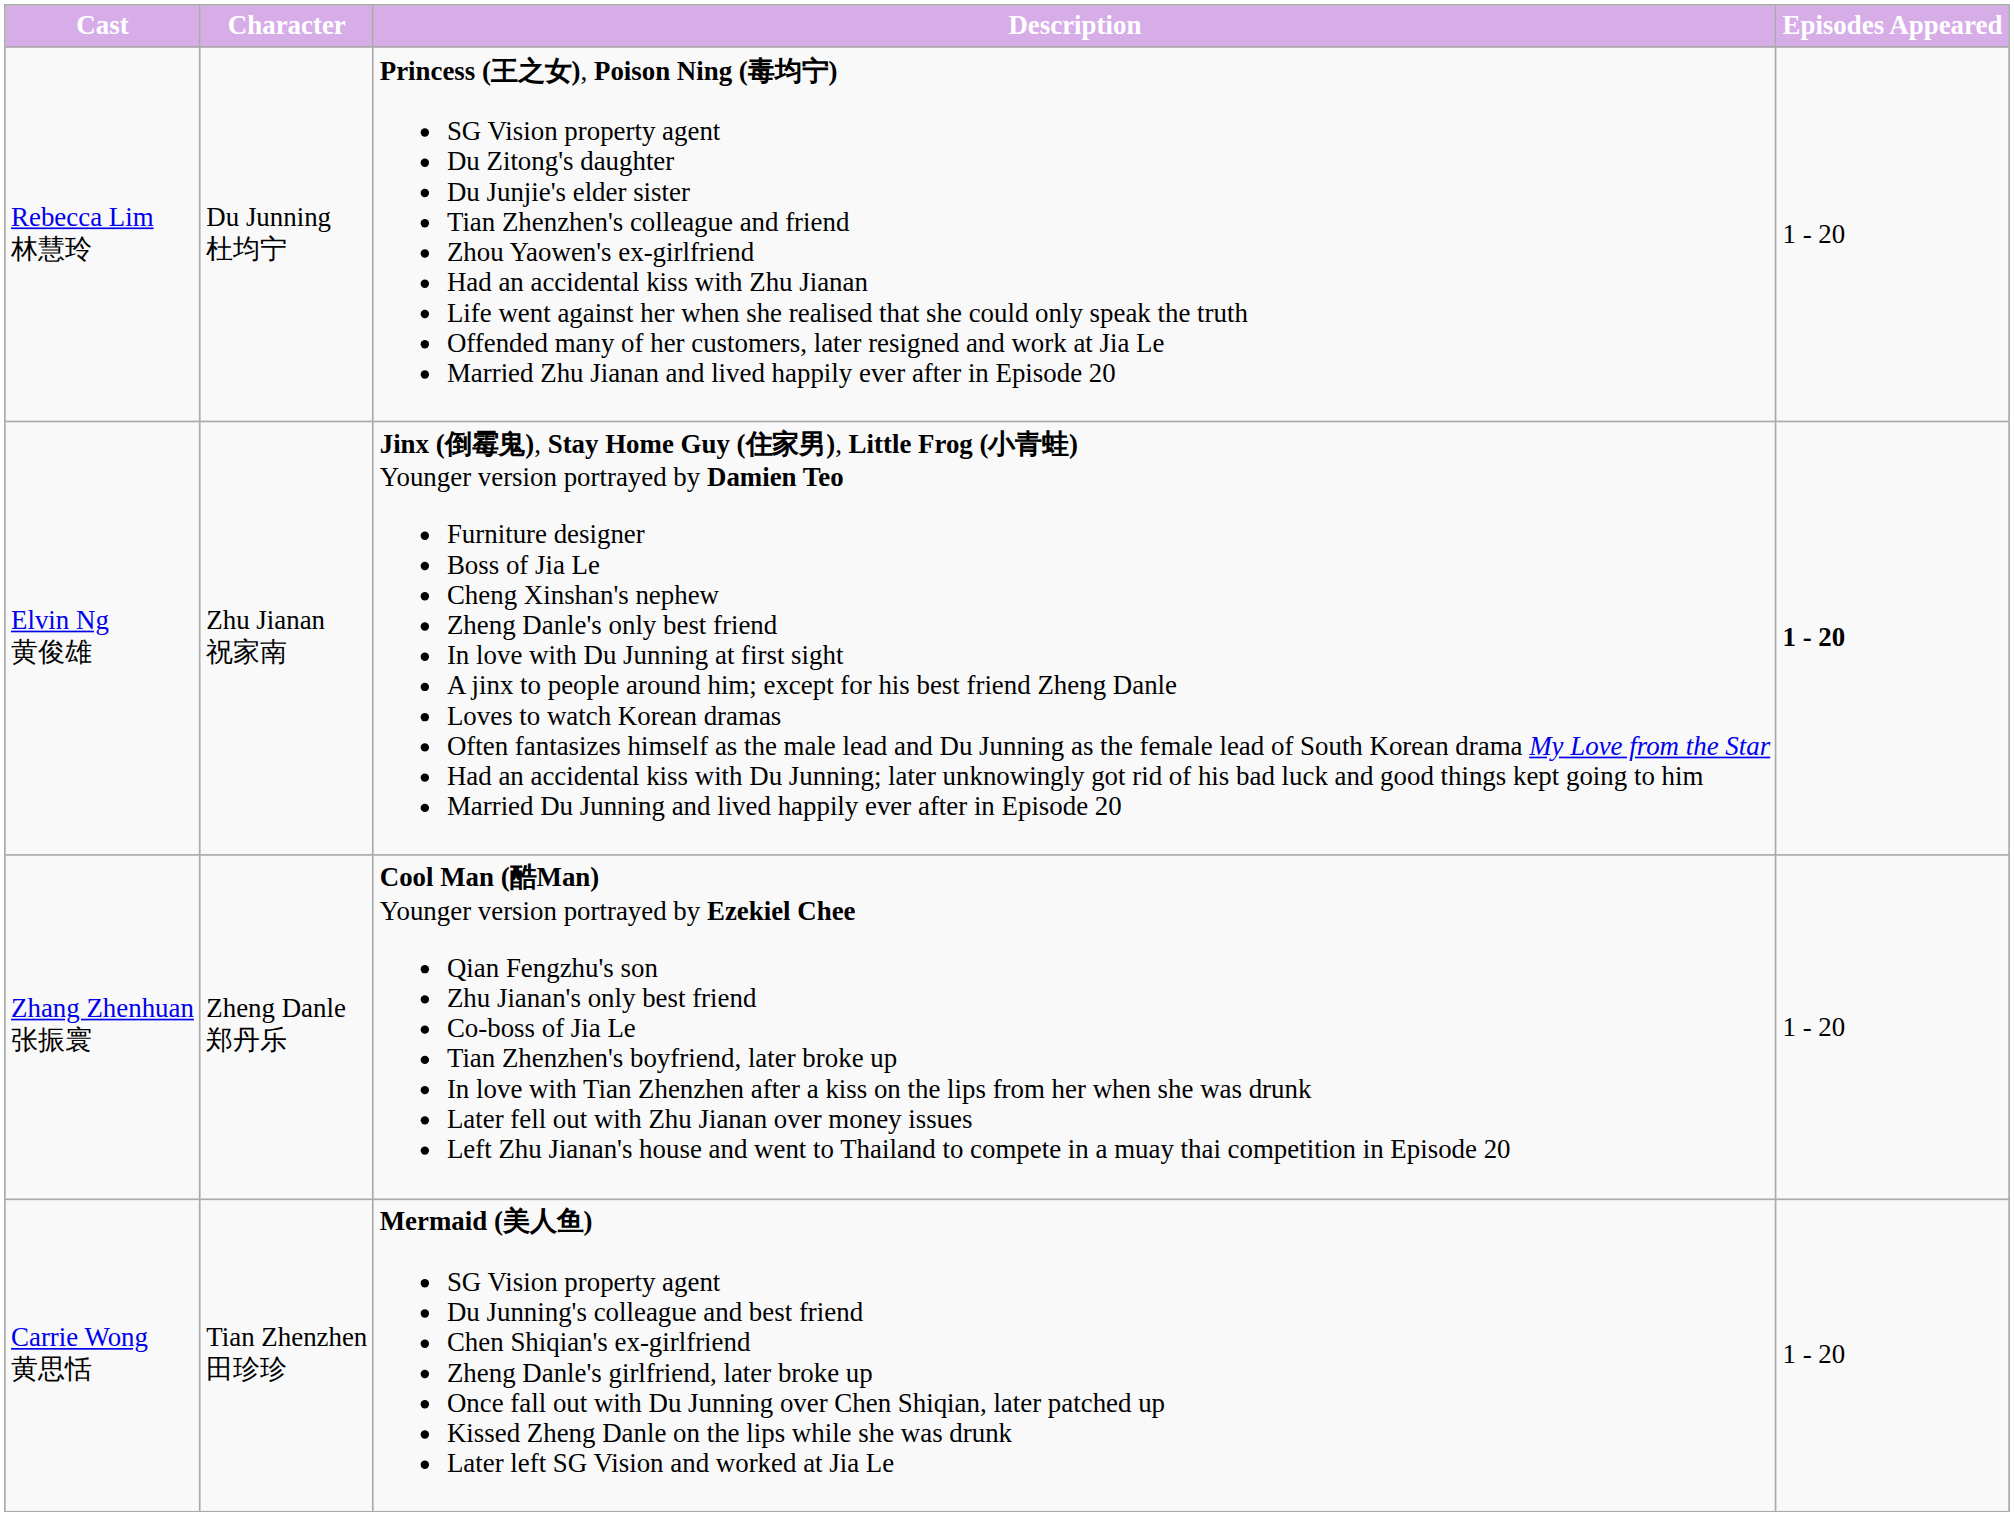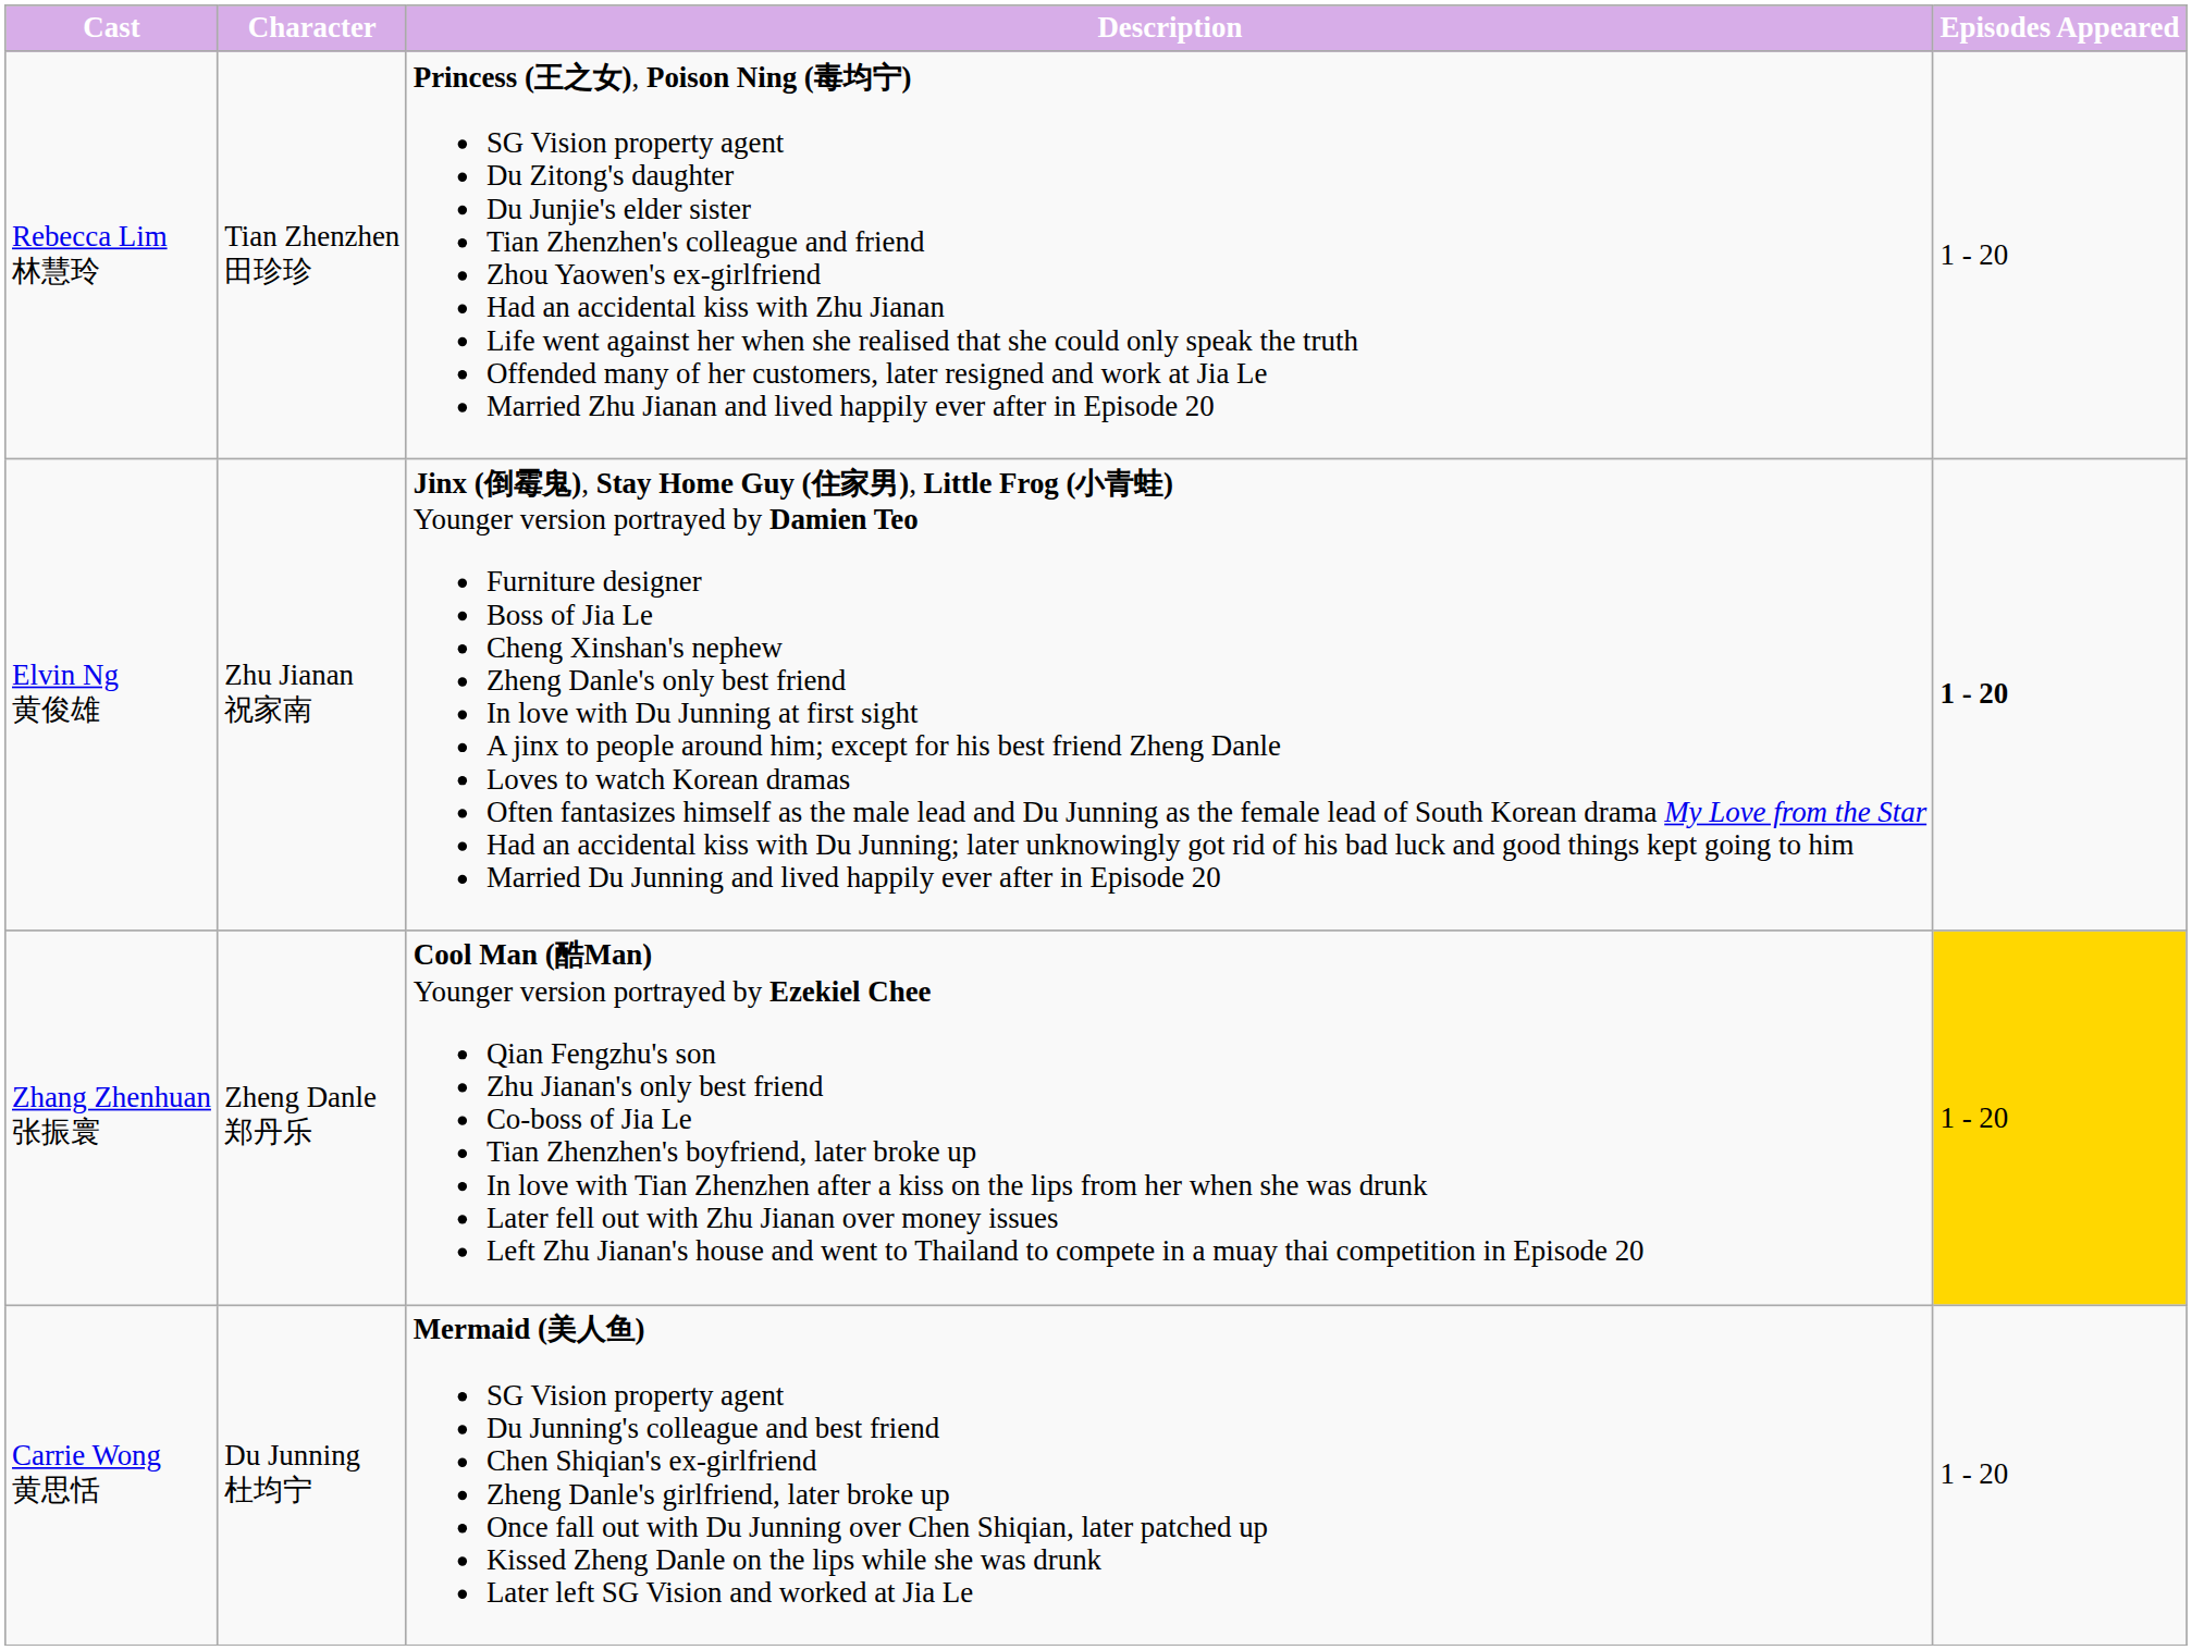 <table class="wikitable">
 <tr>
 <th style="background:#d7ade8; color:white">Cast</th>
 <th style="background:#d7ade8; color:white">Character</th>
 <th style="background:#d7ade8; color:white">Description</th>
 <th style="background:#d7ade8; color:white">Episodes Appeared</th>
 </tr>
 <tr>
 <td><a href='#'>Rebecca Lim</a> <br> 林慧玲</td>
-<td>Du Junning <br> 杜均宁</td>
+<td>Tian Zhenzhen <br> 田珍珍</td>
 <td><strong>Princess (王之女)</strong>, <strong>Poison Ning (毒均宁)</strong><br><ul><li>SG Vision property agent</li><li>Du Zitong's daughter</li><li>Du Junjie's elder sister</li><li>Tian Zhenzhen's colleague and friend</li><li>Zhou Yaowen's ex-girlfriend</li><li>Had an accidental kiss with Zhu Jianan</li><li>Life went against her when she realised that she could only speak the truth</li><li>Offended many of her customers, later resigned and work at Jia Le</li><li>Married Zhu Jianan and lived happily ever after in Episode 20</li></ul></td>
 <td>1 - 20</td>
 </tr>
 <tr>
 <td><a href='#'>Elvin Ng</a> <br> 黄俊雄</td>
 <td>Zhu Jianan <br> 祝家南</td>
 <td><strong>Jinx (倒霉鬼)</strong>, <strong>Stay Home Guy (住家男)</strong>, <strong>Little Frog (小青蛙)</strong> <br> Younger version portrayed by <strong>Damien Teo</strong><br><ul><li>Furniture designer</li><li>Boss of Jia Le</li><li>Cheng Xinshan's nephew</li><li>Zheng Danle's only best friend</li><li>In love with Du Junning at first sight</li><li>A jinx to people around him; except for his best friend Zheng Danle</li><li>Loves to watch Korean dramas</li><li>Often fantasizes himself as the male lead and Du Junning as the female lead of South Korean drama <em><a href='#'>My Love from the Star</a></em></li><li>Had an accidental kiss with Du Junning; later unknowingly got rid of his bad luck and good things kept going to him</li><li>Married Du Junning and lived happily ever after in Episode 20</li></ul></td>
 <td><strong>1 - 20</strong></td>
 </tr>
 <tr>
 <td><a href='#'>Zhang Zhenhuan</a> <br> 张振寰</td>
 <td>Zheng Danle <br> 郑丹乐</td>
 <td><strong>Cool Man (酷Man)</strong> <br> Younger version portrayed by <strong>Ezekiel Chee</strong><br><ul><li>Qian Fengzhu's son</li><li>Zhu Jianan's only best friend</li><li>Co-boss of Jia Le</li><li>Tian Zhenzhen's boyfriend, later broke up</li><li>In love with Tian Zhenzhen after a kiss on the lips from her when she was drunk</li><li>Later fell out with Zhu Jianan over money issues</li><li>Left Zhu Jianan's house and went to Thailand to compete in a muay thai competition in Episode 20</li></ul></td>
-<td>1 - 20</td>
+<td style="background: gold;">1 - 20</td>
 </tr>
 <tr>
 <td><a href='#'>Carrie Wong</a> <br> 黄思恬</td>
-<td>Tian Zhenzhen <br> 田珍珍</td>
+<td>Du Junning <br> 杜均宁</td>
 <td><strong>Mermaid (美人鱼)</strong><br><ul><li>SG Vision property agent</li><li>Du Junning's colleague and best friend</li><li>Chen Shiqian's ex-girlfriend</li><li>Zheng Danle's girlfriend, later broke up</li><li>Once fall out with Du Junning over Chen Shiqian, later patched up</li><li>Kissed Zheng Danle on the lips while she was drunk</li><li>Later left SG Vision and worked at Jia Le</li></ul></td>
 <td>1 - 20</td>
 </tr>
 <tr>
 </tr>
 </table>
